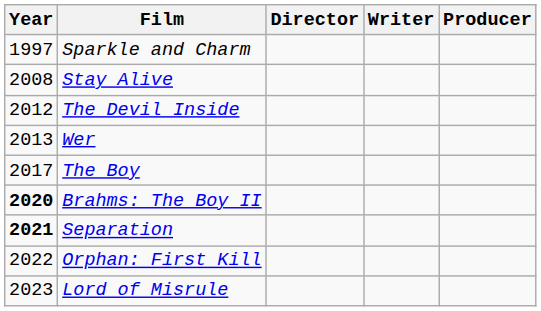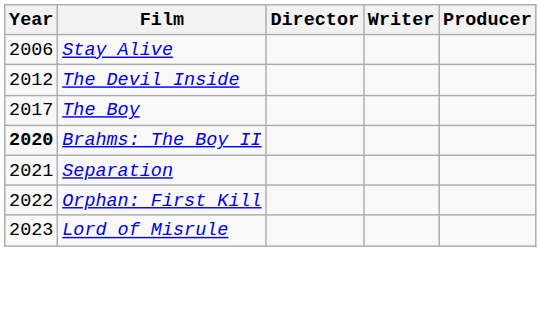 <table class="wikitable">
 <tr>
 <th>Year</th>
 <th>Film</th>
 <th>Director</th>
 <th>Writer</th>
 <th>Producer</th>
 </tr>
 <tr>
-<td>1997</td>
-<td><em>Sparkle and Charm</em></td>
-<td></td>
-<td></td>
-<td></td>
-</tr>
-<tr>
-<td>2008</td>
+<td>2006</td>
 <td><em><a href='#'>Stay Alive</a></em></td>
 <td></td>
 <td></td>
 <td></td>
 </tr>
 <tr>
 <td>2012</td>
 <td><em><a href='#'>The Devil Inside</a></em></td>
-<td></td>
-<td></td>
-<td></td>
-</tr>
-<tr>
-<td>2013</td>
-<td><em><a href='#'>Wer</a></em></td>
 <td></td>
 <td></td>
 <td></td>
 </tr>
 <tr>
 <td>2017</td>
 <td><em><a href='#'>The Boy</a></em></td>
 <td></td>
 <td></td>
 <td></td>
 </tr>
 <tr>
 <td><strong>2020</strong></td>
 <td><em><a href='#'>Brahms: The Boy II</a></em></td>
 <td></td>
 <td></td>
 <td></td>
 </tr>
 <tr>
-<td><strong>2021</strong></td>
+<td>2021</td>
 <td><em><a href='#'>Separation</a></em></td>
 <td></td>
 <td></td>
 <td></td>
 </tr>
 <tr>
 <td>2022</td>
 <td><em><a href='#'>Orphan: First Kill</a></em></td>
 <td></td>
 <td></td>
 <td></td>
 </tr>
 <tr>
 <td>2023</td>
 <td><em><a href='#'>Lord of Misrule</a></em></td>
 <td></td>
 <td></td>
 <td></td>
 </tr>
 </table>
